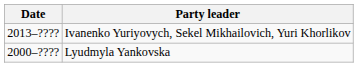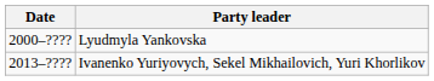 <table class="wikitable">
 <tr>
 <th>Date</th>
 <th>Party leader</th>
 </tr>
 <tr>
+<td>2000–????</td>
+<td>Lyudmyla Yankovska</td>
+</tr>
+<tr>
 <td>2013–????</td>
 <td>Ivanenko Yuriyovych, Sekel Mikhailovich, Yuri Khorlikov</td>
 </tr>
-<tr>
-<td>2000–????</td>
-<td>Lyudmyla Yankovska</td>
-</tr>
 </table>
